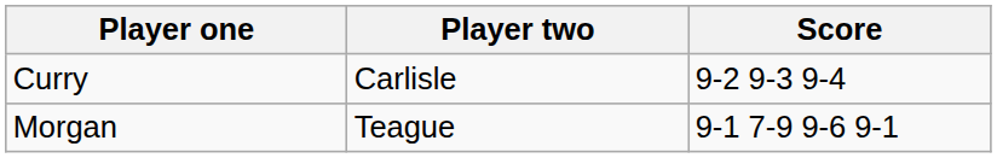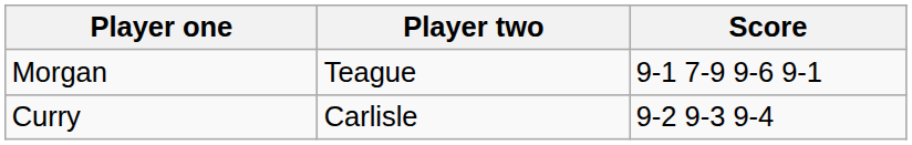 <table class="wikitable">
 <tr>
 <th width=170>Player one</th>
 <th width=170>Player two</th>
 <th width=150>Score</th>
 </tr>
 <tr>
+<td> Morgan</td>
+<td> Teague</td>
+<td>9-1 7-9 9-6 9-1</td>
+</tr>
+<tr>
 <td> Curry</td>
 <td> Carlisle</td>
 <td>9-2 9-3 9-4</td>
 </tr>
-<tr>
-<td> Morgan</td>
-<td> Teague</td>
-<td>9-1 7-9 9-6 9-1</td>
-</tr>
 </table>
